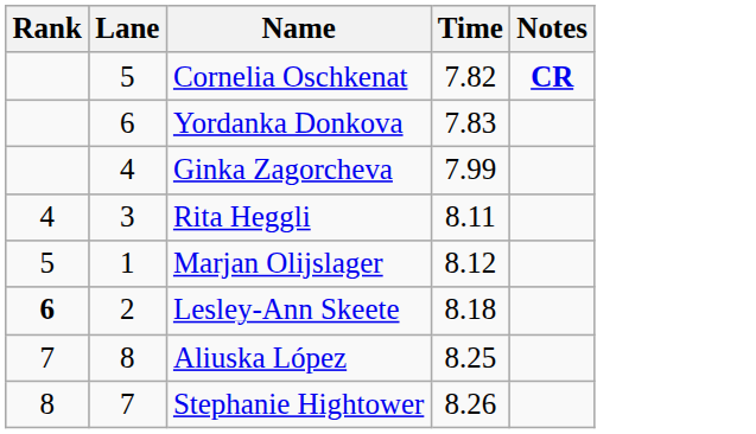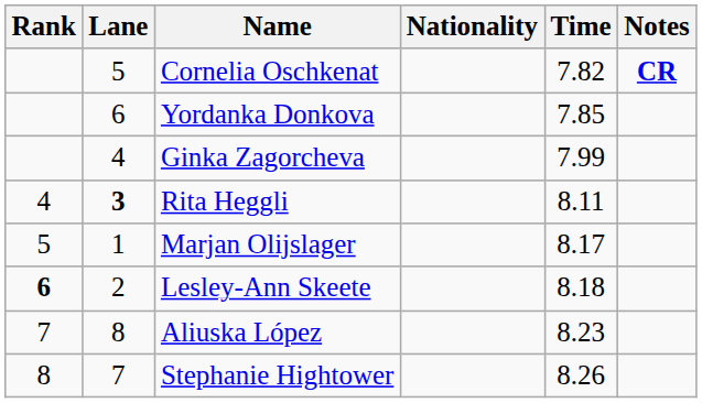 <table class="wikitable sortable" style="text-align:center">
 <tr>
 <th>Rank</th>
 <th>Lane</th>
 <th>Name</th>
+<th>Nationality</th>
 <th>Time</th>
 <th>Notes</th>
 </tr>
 <tr>
 <td></td>
 <td>5</td>
 <td align="left"><a href='#'>Cornelia Oschkenat</a></td>
+<td align=left></td>
 <td>7.82</td>
 <td><strong><a href='#'>CR</a></strong></td>
 </tr>
 <tr>
 <td></td>
 <td>6</td>
 <td align="left"><a href='#'>Yordanka Donkova</a></td>
-<td>7.83</td>
+<td align=left></td>
+<td>7.85</td>
 <td></td>
 </tr>
 <tr>
 <td></td>
 <td>4</td>
 <td align="left"><a href='#'>Ginka Zagorcheva</a></td>
+<td align=left></td>
 <td>7.99</td>
 <td></td>
 </tr>
 <tr>
 <td>4</td>
-<td>3</td>
+<td><strong>3</strong></td>
 <td align="left"><a href='#'>Rita Heggli</a></td>
+<td align=left></td>
 <td>8.11</td>
 <td></td>
 </tr>
 <tr>
 <td>5</td>
 <td>1</td>
 <td align="left"><a href='#'>Marjan Olijslager</a></td>
-<td>8.12</td>
+<td align=left></td>
+<td>8.17</td>
 <td></td>
 </tr>
 <tr>
 <td><strong>6</strong></td>
 <td>2</td>
 <td align="left"><a href='#'>Lesley-Ann Skeete</a></td>
+<td align=left></td>
 <td>8.18</td>
 <td></td>
 </tr>
 <tr>
 <td>7</td>
 <td>8</td>
 <td align="left"><a href='#'>Aliuska López</a></td>
-<td>8.25</td>
+<td align=left></td>
+<td>8.23</td>
 <td></td>
 </tr>
 <tr>
 <td>8</td>
 <td>7</td>
 <td align="left"><a href='#'>Stephanie Hightower</a></td>
+<td align=left></td>
 <td>8.26</td>
 <td></td>
 </tr>
 </table>
